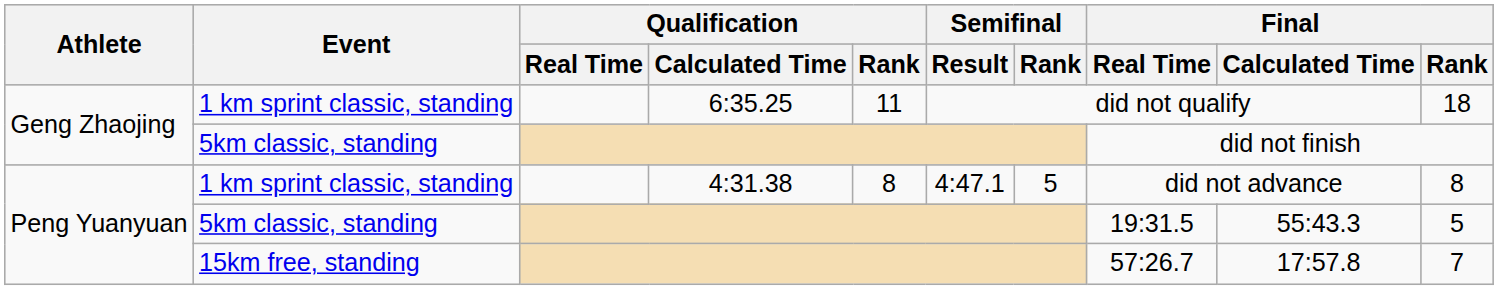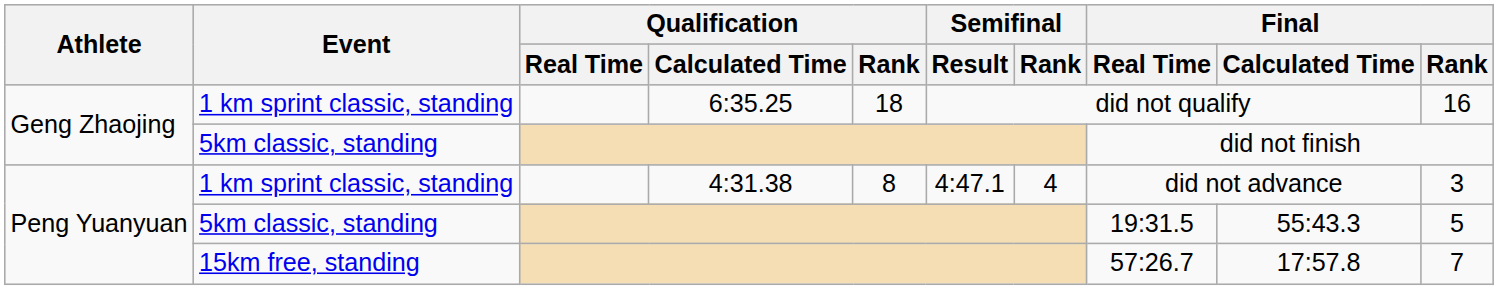 <table class="wikitable" style="font-size:100%">
 <tr>
 <th rowspan="2">Athlete</th>
 <th rowspan="2">Event</th>
 <th colspan="3">Qualification</th>
 <th colspan="2">Semifinal</th>
 <th colspan="3">Final</th>
 </tr>
 <tr>
 <th>Real Time</th>
 <th>Calculated Time</th>
 <th>Rank</th>
 <th>Result</th>
 <th>Rank</th>
 <th>Real Time</th>
 <th>Calculated Time</th>
 <th>Rank</th>
 </tr>
 <tr>
 <td rowspan=2>Geng Zhaojing</td>
 <td><a href='#'>1 km sprint classic, standing</a></td>
 <td align="center"></td>
 <td align="center">6:35.25</td>
-<td align="center">11</td>
+<td align="center">18</td>
 <td colspan="4" align="center">did not qualify</td>
-<td align="center">18</td>
+<td align="center">16</td>
 </tr>
 <tr>
 <td><a href='#'>5km classic, standing</a></td>
 <td colspan="5" bgcolor="wheat"></td>
 <td colspan="3" align="center">did not finish</td>
 </tr>
 <tr>
 <td rowspan=3>Peng Yuanyuan</td>
 <td><a href='#'>1 km sprint classic, standing</a></td>
 <td align="center"></td>
 <td align="center">4:31.38</td>
 <td align="center">8</td>
 <td align="center">4:47.1</td>
-<td align="center">5</td>
+<td align="center">4</td>
 <td colspan="2" align="center">did not advance</td>
-<td align="center">8</td>
+<td align="center">3</td>
 </tr>
 <tr>
 <td><a href='#'>5km classic, standing</a></td>
 <td colspan="5" bgcolor="wheat"></td>
 <td align="center">19:31.5</td>
 <td align="center">55:43.3</td>
 <td align="center">5</td>
 </tr>
 <tr>
 <td><a href='#'>15km free, standing</a></td>
 <td colspan="5" bgcolor="wheat"></td>
 <td align="center">57:26.7</td>
 <td align="center">17:57.8</td>
 <td align="center">7</td>
 </tr>
 </table>
